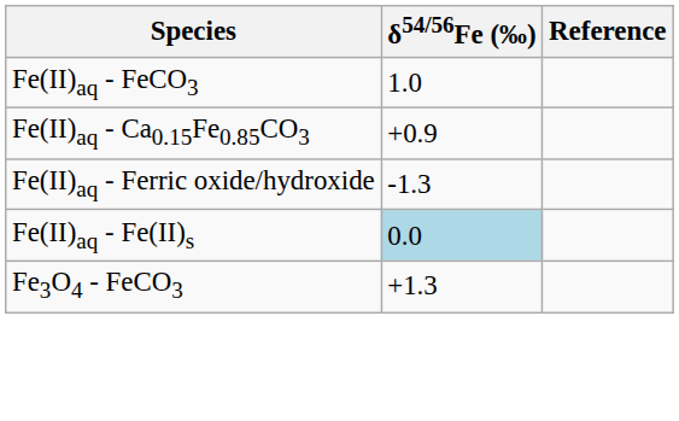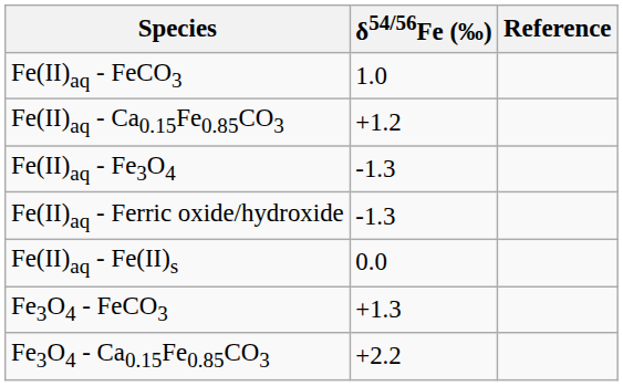 <table class="wikitable">
 <tr>
 <th>Species</th>
 <th>δ<sup>54/56</sup>Fe (‰)</th>
 <th>Reference</th>
 </tr>
 <tr>
 <td>Fe(II)<sub>aq</sub> - FeCO<sub>3</sub></td>
 <td>1.0</td>
 <td></td>
 </tr>
 <tr>
 <td>Fe(II)<sub>aq</sub> - Ca<sub>0.15</sub>Fe<sub>0.85</sub>CO<sub>3</sub></td>
-<td>+0.9</td>
+<td>+1.2</td>
+<td></td>
+</tr>
+<tr>
+<td>Fe(II)<sub>aq</sub> - Fe<sub>3</sub>O<sub>4</sub></td>
+<td>-1.3</td>
 <td></td>
 </tr>
 <tr>
 <td>Fe(II)<sub>aq</sub> - Ferric oxide/hydroxide</td>
 <td>-1.3</td>
 <td></td>
 </tr>
 <tr>
 <td>Fe(II)<sub>aq</sub> - Fe(II)<sub>s</sub></td>
-<td style="background: lightblue;">0.0</td>
+<td>0.0</td>
 <td></td>
 </tr>
 <tr>
 <td>Fe<sub>3</sub>O<sub>4</sub> - FeCO<sub>3</sub></td>
 <td>+1.3</td>
 <td></td>
 </tr>
+<tr>
+<td>Fe<sub>3</sub>O<sub>4</sub> - Ca<sub>0.15</sub>Fe<sub>0.85</sub>CO<sub>3</sub></td>
+<td>+2.2</td>
+<td></td>
+</tr>
 </table>
